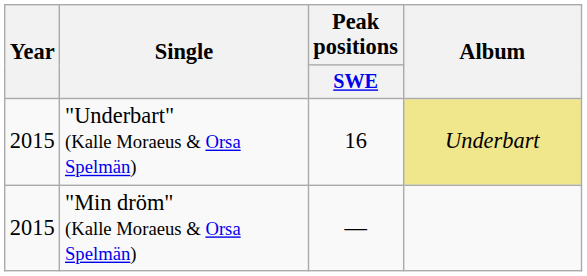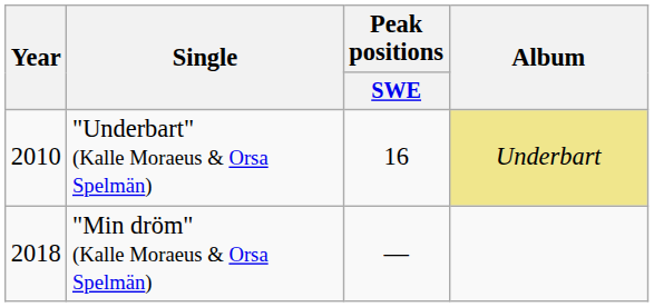 <table class="wikitable plainrowheaders">
 <tr>
 <th align="center" rowspan="2" width="10">Year</th>
 <th align="center" rowspan="2" width="170">Single</th>
 <th align="center" colspan="1" width="20">Peak positions</th>
 <th align="center" rowspan="2" width="120">Album</th>
 </tr>
 <tr>
 <th scope="col" style="width:3em;font-size:90%;"><a href='#'>SWE</a><br></th>
 </tr>
 <tr>
-<td style="text-align:center;" rowspan="1">2015</td>
+<td style="text-align:center;" rowspan="1">2010</td>
 <td>"Underbart" <br><small>(Kalle Moraeus & <a href='#'>Orsa Spelmän</a>)</small></td>
 <td style="text-align:center;">16</td>
 <td style="background: khaki; text-align:center;"><em>Underbart</em></td>
 </tr>
 <tr>
-<td style="text-align:center;" rowspan="1">2015</td>
+<td style="text-align:center;" rowspan="1">2018</td>
 <td>"Min dröm" <br><small>(Kalle Moraeus & <a href='#'>Orsa Spelmän</a>)</small></td>
 <td style="text-align:center;">—</td>
 <td></td>
 </tr>
 </table>
